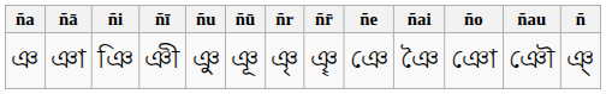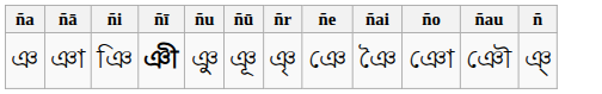 <table class="wikitable">
 <tr>
 <th>ña</th>
 <th>ñā</th>
 <th>ñi</th>
 <th>ñī</th>
 <th>ñu</th>
 <th>ñū</th>
 <th>ñr</th>
-<th>ñr̄</th>
 <th>ñe</th>
 <th>ñai</th>
 <th>ño</th>
 <th>ñau</th>
 <th>ñ</th>
 </tr>
 <tr style="font-size: 150%;">
 <td>ঞ</td>
 <td>ঞা</td>
 <td>ঞি</td>
-<td>ঞী</td>
+<td><strong>ঞী</strong></td>
 <td>ঞু</td>
 <td>ঞূ</td>
 <td>ঞৃ</td>
-<td>ঞৄ</td>
 <td>ঞে</td>
 <td>ঞৈ</td>
 <td>ঞো</td>
 <td>ঞৌ</td>
 <td>ঞ্</td>
 </tr>
 </table>
